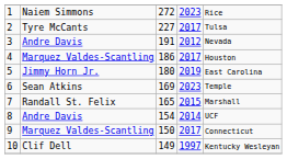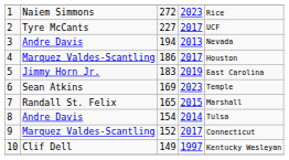 <table class="wikitable">
 <tr>
 </tr>
 <tr>
 <td>1</td>
 <td>Naiem Simmons</td>
 <td>272</td>
 <td><a href='#'>2023</a></td>
 <td style="font-size:80%;">Rice</td>
 </tr>
 <tr>
 <td>2</td>
 <td>Tyre McCants</td>
 <td>227</td>
 <td><a href='#'>2017</a></td>
-<td style="font-size:80%;">Tulsa</td>
+<td style="font-size:80%;">UCF</td>
 </tr>
 <tr>
 <td>3</td>
 <td><a href='#'>Andre Davis</a></td>
-<td>191</td>
-<td><a href='#'>2012</a></td>
+<td>194</td>
+<td><a href='#'>2013</a></td>
 <td style="font-size:80%;">Nevada</td>
 </tr>
 <tr>
 <td>4</td>
 <td><a href='#'>Marquez Valdes-Scantling</a></td>
 <td>186</td>
 <td><a href='#'>2017</a></td>
 <td style="font-size:80%;">Houston</td>
 </tr>
 <tr>
 <td>5</td>
 <td><a href='#'>Jimmy Horn Jr.</a></td>
-<td>180</td>
+<td>183</td>
 <td><a href='#'>2019</a></td>
 <td style="font-size:80%;">East Carolina</td>
 </tr>
 <tr>
 <td>6</td>
 <td>Sean Atkins</td>
 <td>169</td>
 <td><a href='#'>2023</a></td>
 <td style="font-size:80%;">Temple</td>
 </tr>
 <tr>
 <td>7</td>
 <td>Randall St. Felix</td>
 <td>165</td>
 <td><a href='#'>2015</a></td>
 <td style="font-size:80%;">Marshall</td>
 </tr>
 <tr>
 <td>8</td>
 <td><a href='#'>Andre Davis</a></td>
 <td>154</td>
 <td><a href='#'>2014</a></td>
-<td style="font-size:80%;">UCF</td>
+<td style="font-size:80%;">Tulsa</td>
 </tr>
 <tr>
 <td>9</td>
 <td><a href='#'>Marquez Valdes-Scantling</a></td>
-<td>150</td>
+<td>152</td>
 <td><a href='#'>2017</a></td>
 <td style="font-size:80%;">Connecticut</td>
 </tr>
 <tr>
 <td>10</td>
 <td>Clif Dell</td>
 <td>149</td>
 <td><a href='#'>1997</a></td>
 <td style="font-size:80%;">Kentucky Wesleyan</td>
 </tr>
 <tr>
 </tr>
 </table>
